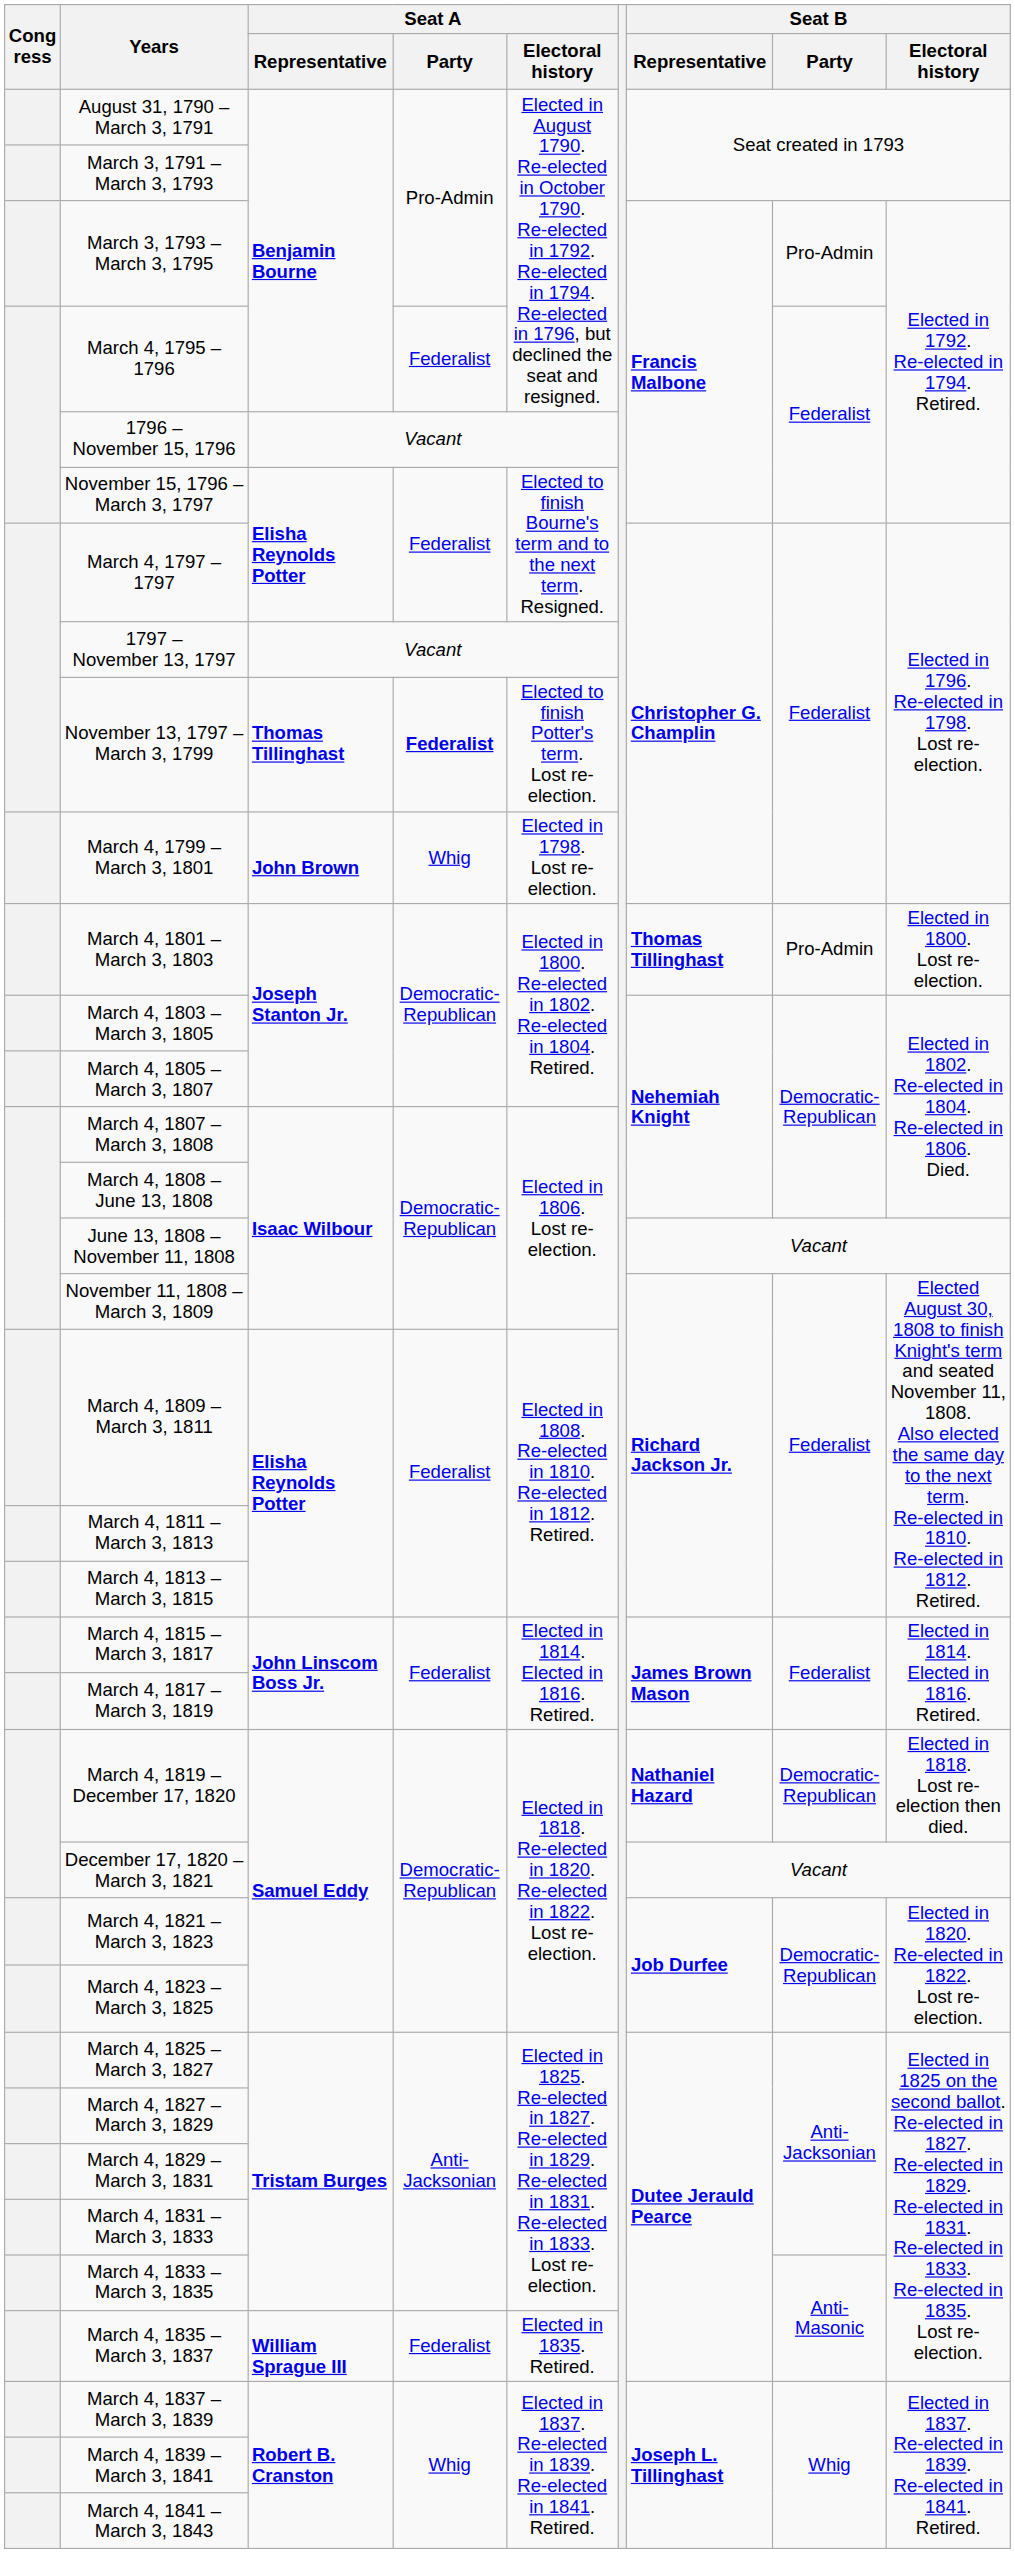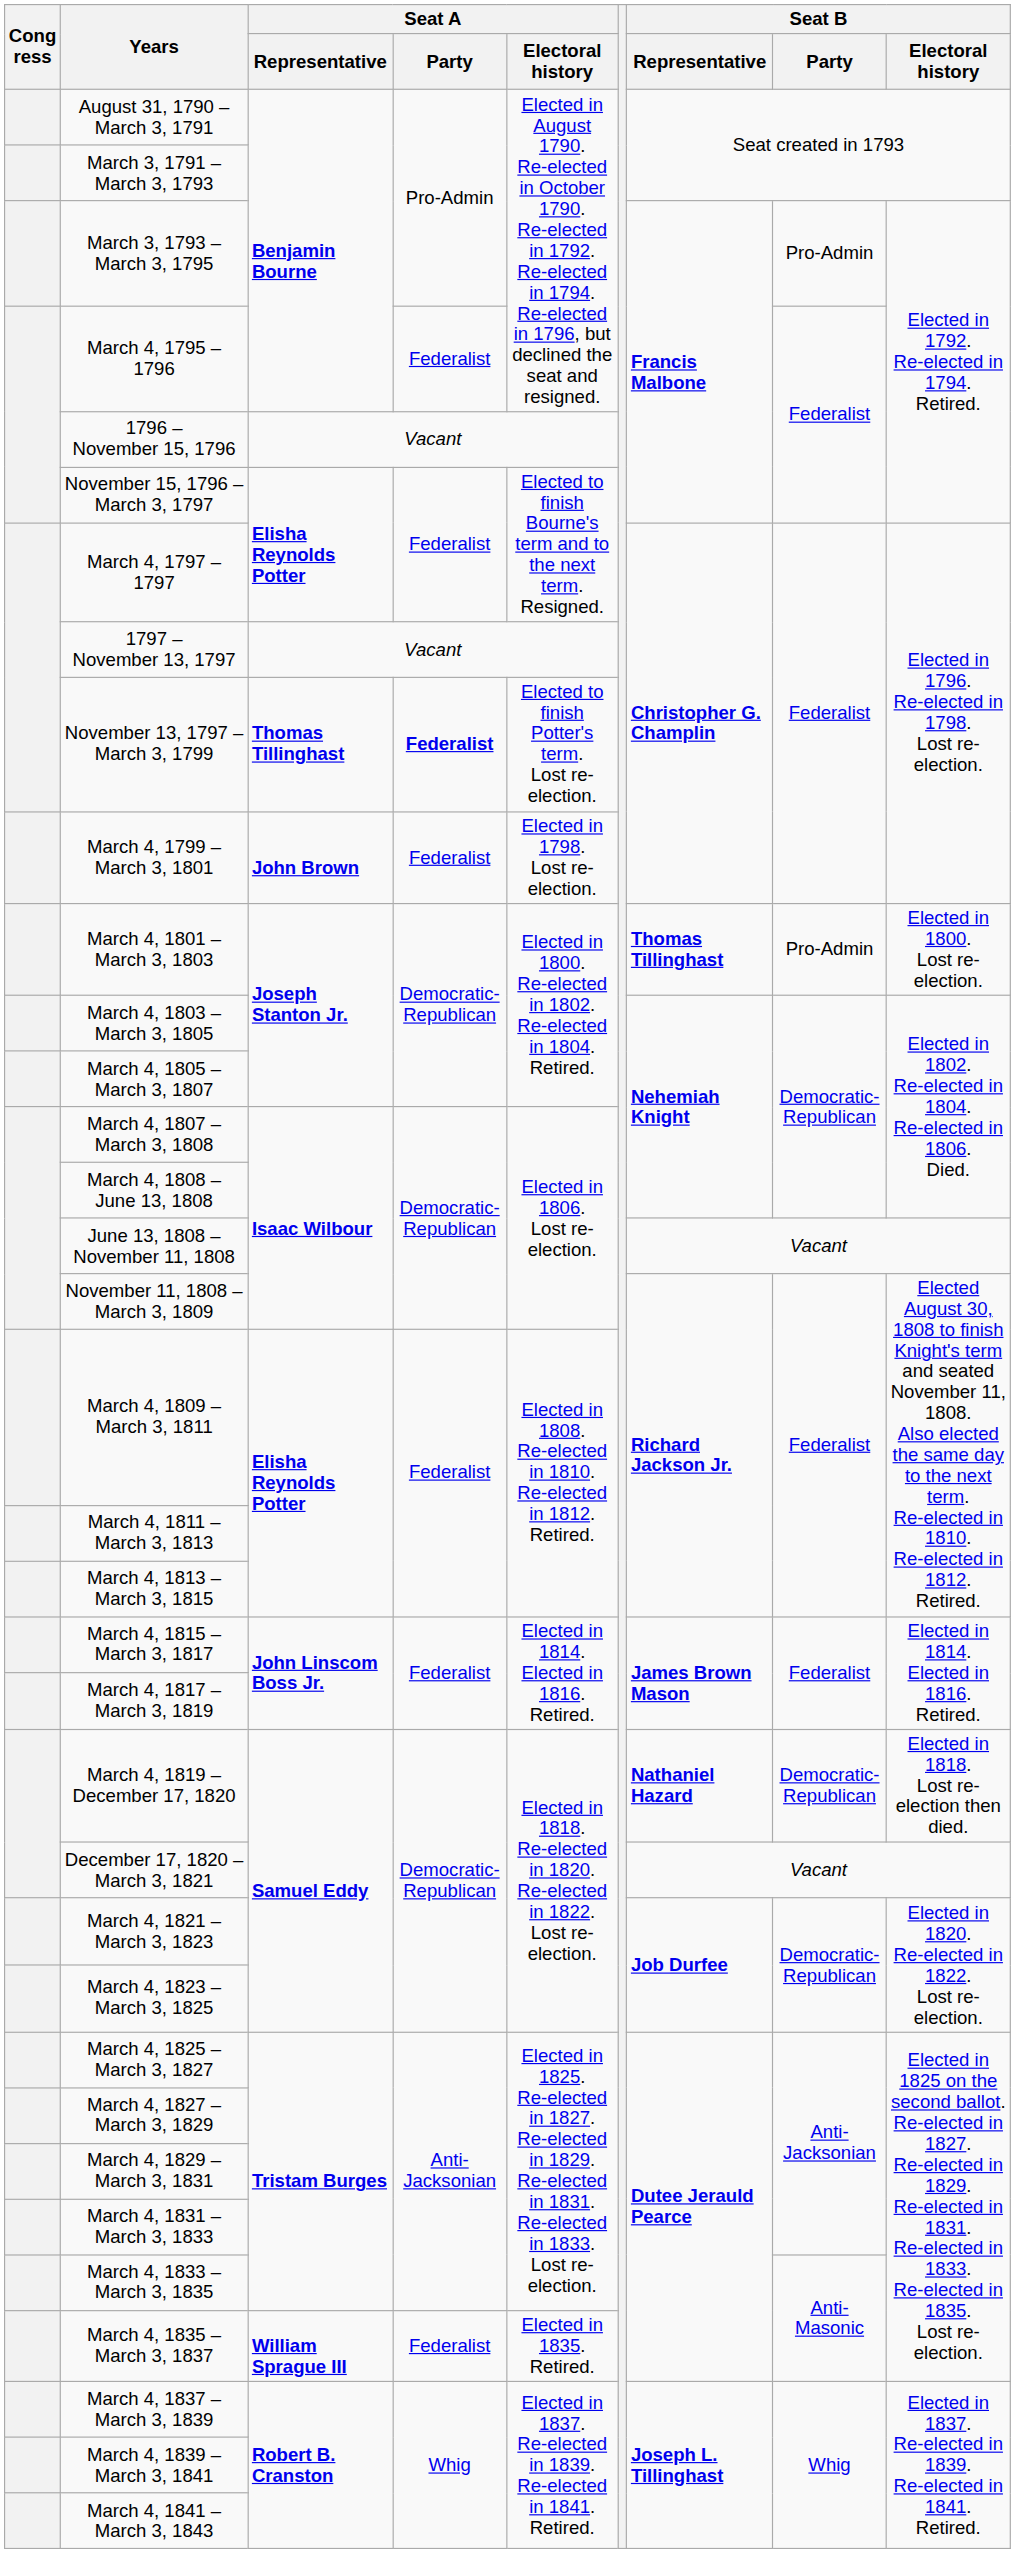 <table class=wikitable style="text-align:center">
 <tr>
 <th rowspan=2>Cong<br>ress</th>
 <th rowspan=2>Years</th>
 <th colspan=3>Seat A</th>
 <th rowspan=99></th>
 <th colspan=3>Seat B</th>
 </tr>
 <tr style="height:3em">
 <th>Representative</th>
 <th>Party</th>
 <th>Electoral history</th>
 <th>Representative</th>
 <th>Party</th>
 <th>Electoral history</th>
 </tr>
 <tr style="height:3em">
 <th></th>
 <td nowrap>August 31, 1790 –<br>March 3, 1791</td>
 <td rowspan=4 align=left><br><strong><a href='#'>Benjamin Bourne</a></strong><br></td>
 <td rowspan=3 >Pro-Admin</td>
 <td rowspan=4><a href='#'>Elected in August 1790</a>.<br><a href='#'>Re-elected in October 1790</a>.<br><a href='#'>Re-elected in 1792</a>.<br><a href='#'>Re-elected in 1794</a>.<br><a href='#'>Re-elected in 1796</a>, but declined the seat and resigned.</td>
 <td rowspan=2 colspan=3>Seat created in 1793</td>
 </tr>
 <tr style="height:3em">
 <th></th>
 <td nowrap>March 3, 1791 –<br>March 3, 1793</td>
 </tr>
 <tr style="height:3em">
 <th></th>
 <td nowrap>March 3, 1793 –<br>March 3, 1795</td>
 <td rowspan=4 align=left><br><strong><a href='#'>Francis Malbone</a></strong><br></td>
 <td>Pro-Admin</td>
 <td rowspan=4><a href='#'>Elected in 1792</a>.<br><a href='#'>Re-elected in 1794</a>.<br>Retired.</td>
 </tr>
 <tr style="height:3em">
 <th rowspan=3></th>
 <td nowrap>March 4, 1795 –<br>1796</td>
 <td><a href='#'>Federalist</a></td>
 <td rowspan=3 ><a href='#'>Federalist</a></td>
 </tr>
 <tr style="height:3em">
 <td nowrap>1796 –<br>November 15, 1796</td>
 <td colspan=3><em>Vacant</em></td>
 </tr>
 <tr style="height:3em">
 <td nowrap>November 15, 1796 –<br>March 3, 1797</td>
 <td rowspan=2 align=left><br><strong><a href='#'>Elisha Reynolds Potter</a></strong><br></td>
 <td rowspan=2 ><a href='#'>Federalist</a></td>
 <td rowspan=2><a href='#'>Elected to finish Bourne's term and to the next term</a>.<br>Resigned.</td>
 </tr>
 <tr style="height:3em">
 <th rowspan=3></th>
 <td nowrap>March 4, 1797 –<br>1797</td>
 <td rowspan=4 align=left><br><strong><a href='#'>Christopher G. Champlin</a></strong><br></td>
 <td rowspan=4 ><a href='#'>Federalist</a></td>
 <td rowspan=4><a href='#'>Elected in 1796</a>.<br><a href='#'>Re-elected in 1798</a>.<br>Lost re-election.</td>
 </tr>
 <tr style="height:3em">
 <td nowrap>1797 –<br>November 13, 1797</td>
 <td colspan=3><em>Vacant</em></td>
 </tr>
 <tr style="height:3em">
 <td nowrap>November 13, 1797 –<br>March 3, 1799</td>
 <td align=left><strong><a href='#'>Thomas Tillinghast</a></strong><br></td>
 <td><strong><a href='#'>Federalist</a></strong></td>
 <td><a href='#'>Elected to finish Potter's term</a>.<br>Lost re-election.</td>
 </tr>
 <tr style="height:3em">
 <th></th>
 <td nowrap>March 4, 1799 –<br>March 3, 1801</td>
 <td align=left><br><strong><a href='#'>John Brown</a></strong><br></td>
-<td><a href='#'>Whig</a></td>
+<td><a href='#'>Federalist</a></td>
 <td><a href='#'>Elected in 1798</a>.<br>Lost re-election.</td>
 </tr>
 <tr style="height:3em">
 <th></th>
 <td nowrap>March 4, 1801 –<br>March 3, 1803</td>
 <td rowspan=3 align=left><strong><a href='#'>Joseph Stanton Jr.</a></strong><br></td>
 <td rowspan=3 ><a href='#'>Democratic-Republican</a></td>
 <td rowspan=3><a href='#'>Elected in 1800</a>.<br><a href='#'>Re-elected in 1802</a>.<br><a href='#'>Re-elected in 1804</a>.<br>Retired.</td>
 <td align=left><strong><a href='#'>Thomas Tillinghast</a></strong><br></td>
 <td>Pro-Admin</td>
 <td><a href='#'>Elected in 1800</a>.<br>Lost re-election.</td>
 </tr>
 <tr style="height:3em">
 <th></th>
 <td nowrap>March 4, 1803 –<br>March 3, 1805</td>
 <td rowspan=4 align=left><strong><a href='#'>Nehemiah Knight</a></strong><br></td>
 <td rowspan=4 ><a href='#'>Democratic-Republican</a></td>
 <td rowspan=4><a href='#'>Elected in 1802</a>.<br><a href='#'>Re-elected in 1804</a>.<br><a href='#'>Re-elected in 1806</a>.<br>Died.</td>
 </tr>
 <tr style="height:3em">
 <th></th>
 <td nowrap>March 4, 1805 –<br>March 3, 1807</td>
 </tr>
 <tr style="height:3em">
 <th rowspan=4></th>
 <td nowrap>March 4, 1807 –<br>March 3, 1808</td>
 <td rowspan=4 align=left><br><strong><a href='#'>Isaac Wilbour</a></strong><br></td>
 <td rowspan=4 ><a href='#'>Democratic-Republican</a></td>
 <td rowspan=4><a href='#'>Elected in 1806</a>.<br>Lost re-election.</td>
 </tr>
 <tr style="height:3em">
 <td nowrap>March 4, 1808 –<br>June 13, 1808</td>
 </tr>
 <tr style="height:3em">
 <td nowrap>June 13, 1808 –<br>November 11, 1808</td>
 <td nowrap colspan=3><em>Vacant</em></td>
 </tr>
 <tr style="height:3em">
 <td nowrap>November 11, 1808 –<br>March 3, 1809</td>
 <td rowspan=4 align=left><br><strong><a href='#'>Richard Jackson Jr.</a></strong><br></td>
 <td rowspan=4 ><a href='#'>Federalist</a></td>
 <td rowspan=4><a href='#'>Elected August 30, 1808 to finish Knight's term</a> and seated November 11, 1808.<br><a href='#'>Also elected the same day to the next term</a>.<br><a href='#'>Re-elected in 1810</a>.<br><a href='#'>Re-elected in 1812</a>.<br>Retired.</td>
 </tr>
 <tr style="height:3em">
 <th></th>
 <td nowrap>March 4, 1809 –<br>March 3, 1811</td>
 <td rowspan=3 align=left><br><strong><a href='#'>Elisha Reynolds Potter</a></strong><br></td>
 <td rowspan=3 ><a href='#'>Federalist</a></td>
 <td rowspan=3><a href='#'>Elected in 1808</a>.<br><a href='#'>Re-elected in 1810</a>.<br><a href='#'>Re-elected in 1812</a>.<br>Retired.</td>
 </tr>
 <tr style="height:3em">
 <th></th>
 <td nowrap>March 4, 1811 –<br>March 3, 1813</td>
 </tr>
 <tr style="height:3em">
 <th></th>
 <td nowrap>March 4, 1813 –<br>March 3, 1815</td>
 </tr>
 <tr style="height:3em">
 <th></th>
 <td nowrap>March 4, 1815 –<br>March 3, 1817</td>
 <td rowspan=2 align=left><strong><a href='#'>John Linscom Boss Jr.</a></strong><br></td>
 <td rowspan=2 ><a href='#'>Federalist</a></td>
 <td rowspan=2><a href='#'>Elected in 1814</a>.<br><a href='#'>Elected in 1816</a>.<br>Retired.</td>
 <td rowspan=2 align=left><br><strong><a href='#'>James Brown Mason</a></strong><br></td>
 <td rowspan=2 ><a href='#'>Federalist</a></td>
 <td rowspan=2><a href='#'>Elected in 1814</a>.<br><a href='#'>Elected in 1816</a>.<br>Retired.</td>
 </tr>
 <tr style="height:3em">
 <th></th>
 <td nowrap>March 4, 1817 –<br>March 3, 1819</td>
 </tr>
 <tr style="height:3em">
 <th rowspan=2></th>
 <td nowrap>March 4, 1819 –<br>December 17, 1820</td>
 <td rowspan=4 align=left><br><strong><a href='#'>Samuel Eddy</a></strong><br></td>
 <td rowspan=4 ><a href='#'>Democratic-Republican</a></td>
 <td rowspan=4><a href='#'>Elected in 1818</a>.<br><a href='#'>Re-elected in 1820</a>.<br><a href='#'>Re-elected in 1822</a>.<br>Lost re-election.</td>
 <td align=left><strong><a href='#'>Nathaniel Hazard</a></strong><br></td>
 <td><a href='#'>Democratic-Republican</a></td>
 <td><a href='#'>Elected in 1818</a>.<br>Lost re-election then died.</td>
 </tr>
 <tr style="height:3em">
 <td nowrap>December 17, 1820 –<br>March 3, 1821</td>
 <td colspan=3><em>Vacant</em></td>
 </tr>
 <tr style="height:3em">
 <th></th>
 <td nowrap>March 4, 1821 –<br>March 3, 1823</td>
 <td rowspan=2 align=left><strong><a href='#'>Job Durfee</a></strong><br></td>
 <td rowspan=2 ><a href='#'>Democratic-Republican</a></td>
 <td rowspan=2><a href='#'>Elected in 1820</a>.<br><a href='#'>Re-elected in 1822</a>.<br>Lost re-election.</td>
 </tr>
 <tr style="height:3em">
 <th></th>
 <td nowrap>March 4, 1823 –<br>March 3, 1825</td>
 </tr>
 <tr style="height:3em">
 <th></th>
 <td nowrap>March 4, 1825 –<br>March 3, 1827</td>
 <td rowspan=5 align=left><br><strong><a href='#'>Tristam Burges</a></strong><br></td>
 <td rowspan=5 ><a href='#'>Anti-Jacksonian</a></td>
 <td rowspan=5><a href='#'>Elected in 1825</a>.<br><a href='#'>Re-elected in 1827</a>.<br><a href='#'>Re-elected in 1829</a>.<br><a href='#'>Re-elected in 1831</a>.<br><a href='#'>Re-elected in 1833</a>.<br>Lost re-election.</td>
 <td rowspan=6 align=left><strong><a href='#'>Dutee Jerauld Pearce</a></strong><br></td>
 <td rowspan=4 ><a href='#'>Anti-Jacksonian</a></td>
 <td rowspan=6><a href='#'>Elected in 1825 on the second ballot</a>.<br><a href='#'>Re-elected in 1827</a>.<br><a href='#'>Re-elected in 1829</a>.<br><a href='#'>Re-elected in 1831</a>.<br><a href='#'>Re-elected in 1833</a>.<br><a href='#'>Re-elected in 1835</a>.<br>Lost re-election.</td>
 </tr>
 <tr style="height:3em">
 <th></th>
 <td nowrap>March 4, 1827 –<br>March 3, 1829</td>
 </tr>
 <tr style="height:3em">
 <th></th>
 <td nowrap>March 4, 1829 –<br>March 3, 1831</td>
 </tr>
 <tr style="height:3em">
 <th></th>
 <td nowrap>March 4, 1831 –<br>March 3, 1833</td>
 </tr>
 <tr style="height:3em">
 <th></th>
 <td nowrap>March 4, 1833 –<br>March 3, 1835</td>
 <td rowspan=2 ><a href='#'>Anti-Masonic</a></td>
 </tr>
 <tr style="height:3em">
 <th></th>
 <td nowrap>March 4, 1835 –<br>March 3, 1837</td>
 <td align=left><br><strong><a href='#'>William Sprague III</a></strong><br></td>
 <td><a href='#'>Federalist</a></td>
 <td><a href='#'>Elected in 1835</a>.<br>Retired.</td>
 </tr>
 <tr style="height:3em">
 <th></th>
 <td nowrap>March 4, 1837 –<br>March 3, 1839</td>
 <td rowspan=3 align=left><strong><a href='#'>Robert B. Cranston</a></strong><br></td>
 <td rowspan=3 ><a href='#'>Whig</a></td>
 <td rowspan=3><a href='#'>Elected in 1837</a>.<br><a href='#'>Re-elected in 1839</a>.<br><a href='#'>Re-elected in 1841</a>.<br>Retired.</td>
 <td rowspan=3 align=left><strong><a href='#'>Joseph L. Tillinghast</a></strong><br></td>
 <td rowspan=3 ><a href='#'>Whig</a></td>
 <td rowspan=3><a href='#'>Elected in 1837</a>.<br><a href='#'>Re-elected in 1839</a>.<br><a href='#'>Re-elected in 1841</a>.<br>Retired.</td>
 </tr>
 <tr style="height:3em">
 <th></th>
 <td nowrap>March 4, 1839 –<br>March 3, 1841</td>
 </tr>
 <tr style="height:3em">
 <th></th>
 <td nowrap>March 4, 1841 –<br>March 3, 1843</td>
 </tr>
 </table>
